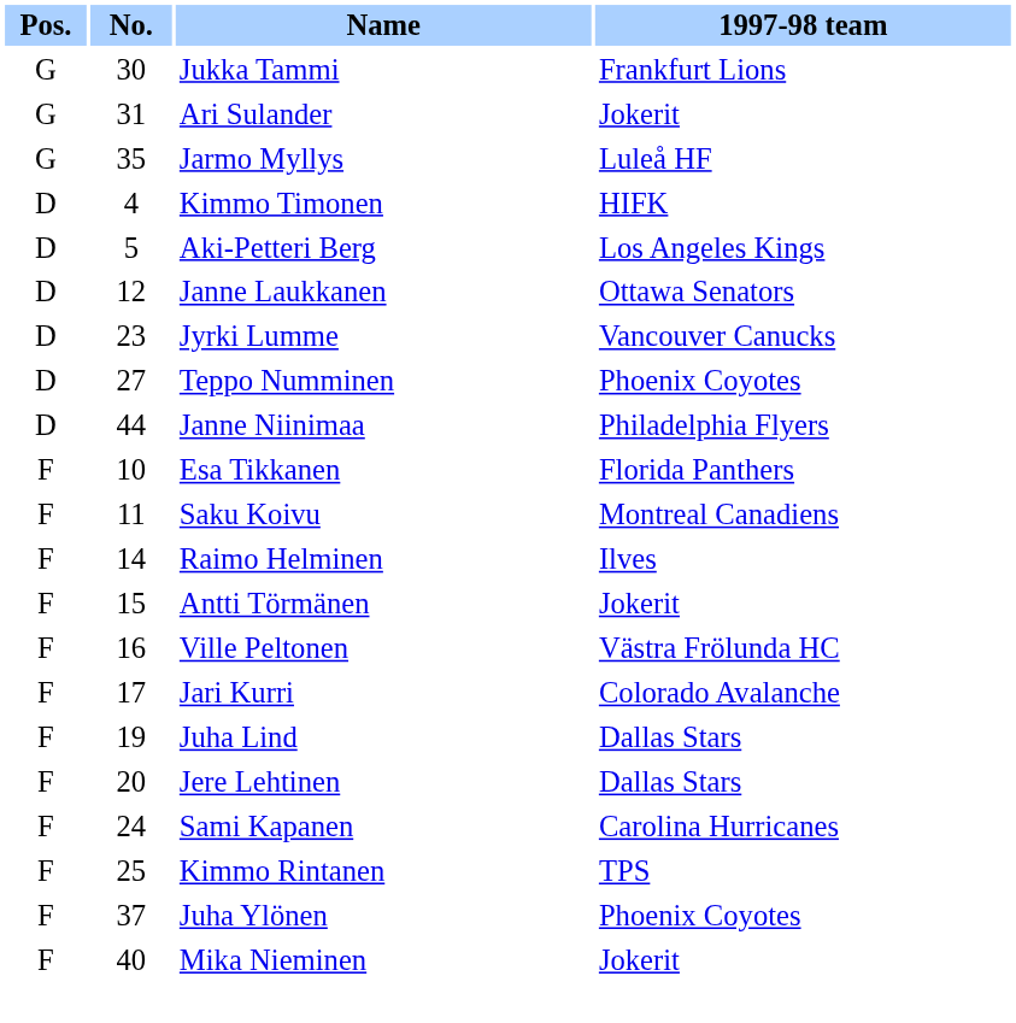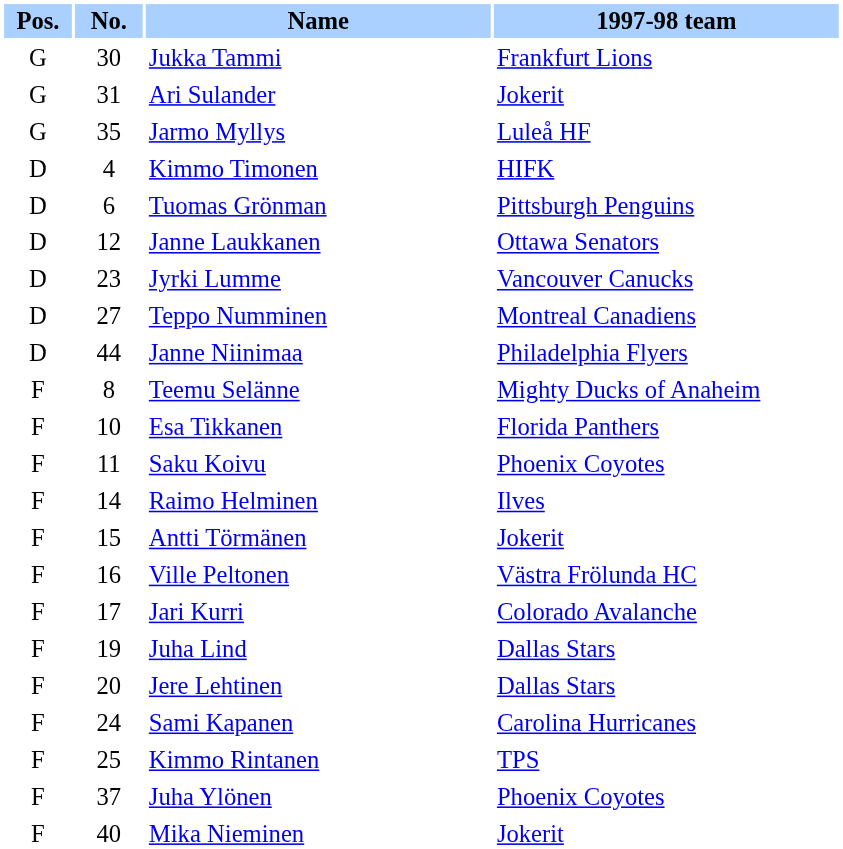 <table border="0" cellspacing="2" cellpadding="2">
 <tr style="background-color:#AAD0FF">
 <th width=40>Pos.</th>
 <th width=40>No.</th>
 <th width=220>Name</th>
 <th width=220>1997-98 team</th>
 </tr>
 <tr>
 <td style="text-align:center;">G</td>
 <td style="text-align:center;">30</td>
 <td><a href='#'>Jukka Tammi</a></td>
 <td> <a href='#'>Frankfurt Lions</a></td>
 </tr>
 <tr>
 <td style="text-align:center;">G</td>
 <td style="text-align:center;">31</td>
 <td><a href='#'>Ari Sulander</a></td>
 <td> <a href='#'>Jokerit</a></td>
 </tr>
 <tr>
 <td style="text-align:center;">G</td>
 <td style="text-align:center;">35</td>
 <td><a href='#'>Jarmo Myllys</a></td>
 <td> <a href='#'>Luleå HF</a></td>
 </tr>
 <tr>
 <td style="text-align:center;">D</td>
 <td style="text-align:center;">4</td>
 <td><a href='#'>Kimmo Timonen</a></td>
 <td> <a href='#'>HIFK</a></td>
 </tr>
 <tr>
 <td style="text-align:center;">D</td>
-<td style="text-align:center;">5</td>
-<td><a href='#'>Aki-Petteri Berg</a></td>
-<td> <a href='#'>Los Angeles Kings</a></td>
+<td style="text-align:center;">6</td>
+<td><a href='#'>Tuomas Grönman</a></td>
+<td> <a href='#'>Pittsburgh Penguins</a></td>
 </tr>
 <tr>
 <td style="text-align:center;">D</td>
 <td style="text-align:center;">12</td>
 <td><a href='#'>Janne Laukkanen</a></td>
 <td> <a href='#'>Ottawa Senators</a></td>
 </tr>
 <tr>
 <td style="text-align:center;">D</td>
 <td style="text-align:center;">23</td>
 <td><a href='#'>Jyrki Lumme</a></td>
 <td> <a href='#'>Vancouver Canucks</a></td>
 </tr>
 <tr>
 <td style="text-align:center;">D</td>
 <td style="text-align:center;">27</td>
 <td><a href='#'>Teppo Numminen</a></td>
-<td> <a href='#'>Phoenix Coyotes</a></td>
+<td> <a href='#'>Montreal Canadiens</a></td>
 </tr>
 <tr>
 <td style="text-align:center;">D</td>
 <td style="text-align:center;">44</td>
 <td><a href='#'>Janne Niinimaa</a></td>
 <td> <a href='#'>Philadelphia Flyers</a></td>
+</tr>
+<tr>
+<td style="text-align:center;">F</td>
+<td style="text-align:center;">8</td>
+<td><a href='#'>Teemu Selänne</a></td>
+<td> <a href='#'>Mighty Ducks of Anaheim</a></td>
 </tr>
 <tr>
 <td style="text-align:center;">F</td>
 <td style="text-align:center;">10</td>
 <td><a href='#'>Esa Tikkanen</a></td>
 <td> <a href='#'>Florida Panthers</a></td>
 </tr>
 <tr>
 <td style="text-align:center;">F</td>
 <td style="text-align:center;">11</td>
 <td><a href='#'>Saku Koivu</a></td>
-<td> <a href='#'>Montreal Canadiens</a></td>
+<td> <a href='#'>Phoenix Coyotes</a></td>
 </tr>
 <tr>
 <td style="text-align:center;">F</td>
 <td style="text-align:center;">14</td>
 <td><a href='#'>Raimo Helminen</a></td>
 <td> <a href='#'>Ilves</a></td>
 </tr>
 <tr>
 <td style="text-align:center;">F</td>
 <td style="text-align:center;">15</td>
 <td><a href='#'>Antti Törmänen</a></td>
 <td> <a href='#'>Jokerit</a></td>
 </tr>
 <tr>
 <td style="text-align:center;">F</td>
 <td style="text-align:center;">16</td>
 <td><a href='#'>Ville Peltonen</a></td>
 <td> <a href='#'>Västra Frölunda HC</a></td>
 </tr>
 <tr>
 <td style="text-align:center;">F</td>
 <td style="text-align:center;">17</td>
 <td><a href='#'>Jari Kurri</a></td>
 <td> <a href='#'>Colorado Avalanche</a></td>
 </tr>
 <tr>
 <td style="text-align:center;">F</td>
 <td style="text-align:center;">19</td>
 <td><a href='#'>Juha Lind</a></td>
 <td> <a href='#'>Dallas Stars</a></td>
 </tr>
 <tr>
 <td style="text-align:center;">F</td>
 <td style="text-align:center;">20</td>
 <td><a href='#'>Jere Lehtinen</a></td>
 <td> <a href='#'>Dallas Stars</a></td>
 </tr>
 <tr>
 <td style="text-align:center;">F</td>
 <td style="text-align:center;">24</td>
 <td><a href='#'>Sami Kapanen</a></td>
 <td> <a href='#'>Carolina Hurricanes</a></td>
 </tr>
 <tr>
 <td style="text-align:center;">F</td>
 <td style="text-align:center;">25</td>
 <td><a href='#'>Kimmo Rintanen</a></td>
 <td> <a href='#'>TPS</a></td>
 </tr>
 <tr>
 <td style="text-align:center;">F</td>
 <td style="text-align:center;">37</td>
 <td><a href='#'>Juha Ylönen</a></td>
 <td> <a href='#'>Phoenix Coyotes</a></td>
 </tr>
 <tr>
 <td style="text-align:center;">F</td>
 <td style="text-align:center;">40</td>
 <td><a href='#'>Mika Nieminen</a></td>
 <td> <a href='#'>Jokerit</a></td>
 </tr>
 </table>
